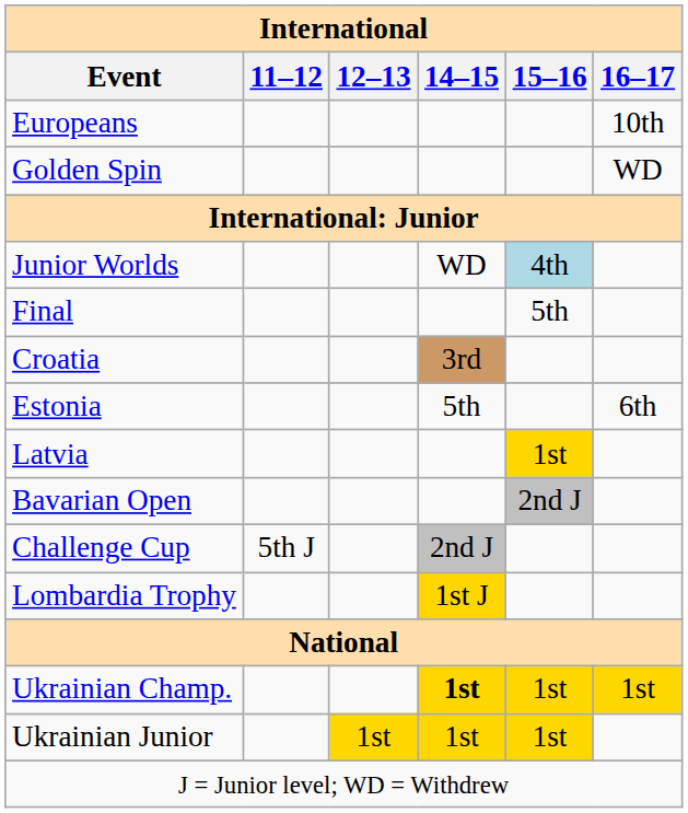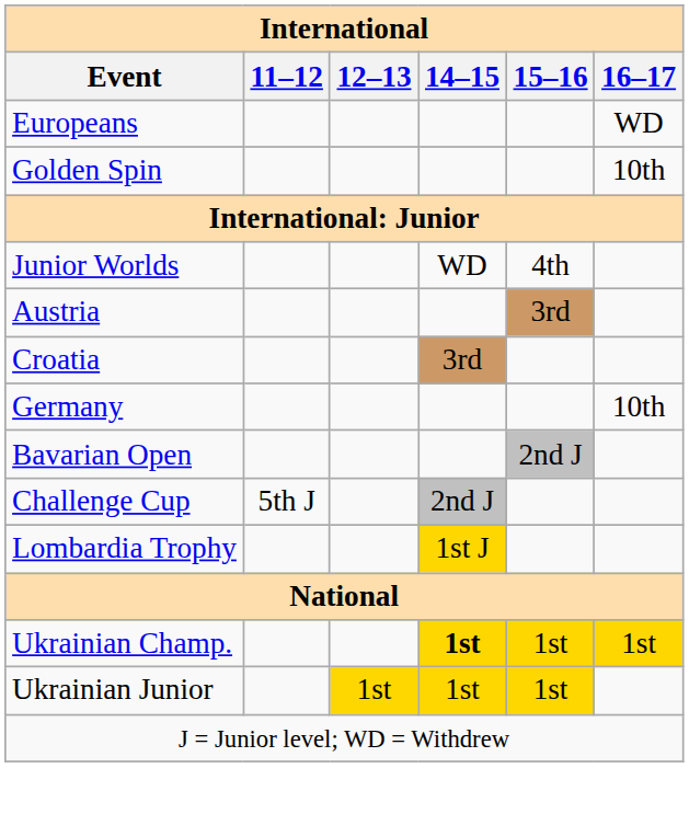 <table class="wikitable" style="text-align:center">
 <tr>
 <th style="background-color: #ffdead; " colspan=6 align=center>International</th>
 </tr>
 <tr>
 <th>Event</th>
 <th><a href='#'>11–12</a></th>
 <th><a href='#'>12–13</a></th>
 <th><a href='#'>14–15</a></th>
 <th><a href='#'>15–16</a></th>
 <th><a href='#'>16–17</a></th>
 </tr>
 <tr>
 <td align=left><a href='#'>Europeans</a></td>
 <td></td>
 <td></td>
 <td></td>
 <td></td>
-<td>10th</td>
+<td>WD</td>
 </tr>
 <tr>
 <td align=left> <a href='#'>Golden Spin</a></td>
 <td></td>
 <td></td>
 <td></td>
 <td></td>
-<td>WD</td>
+<td>10th</td>
 </tr>
 <tr>
 <th style="background-color: #ffdead; " colspan=6 align=center>International: Junior</th>
 </tr>
 <tr>
 <td align=left><a href='#'>Junior Worlds</a></td>
 <td></td>
 <td></td>
 <td>WD</td>
-<td style="background: lightblue;">4th</td>
+<td>4th</td>
 <td></td>
 </tr>
 <tr>
-<td align=left> <a href='#'>Final</a></td>
+<td align=left> <a href='#'>Austria</a></td>
 <td></td>
 <td></td>
 <td></td>
-<td>5th</td>
+<td bgcolor=cc9966>3rd</td>
 <td></td>
 </tr>
 <tr>
 <td align=left> <a href='#'>Croatia</a></td>
 <td></td>
 <td></td>
 <td bgcolor=cc9966>3rd</td>
 <td></td>
 <td></td>
 </tr>
 <tr>
-<td align=left> <a href='#'>Estonia</a></td>
-<td></td>
-<td></td>
-<td>5th</td>
-<td></td>
-<td>6th</td>
-</tr>
-<tr>
-<td align=left> <a href='#'>Latvia</a></td>
+<td align=left> <a href='#'>Germany</a></td>
 <td></td>
 <td></td>
 <td></td>
-<td bgcolor=gold>1st</td>
 <td></td>
+<td>10th</td>
 </tr>
 <tr>
 <td align=left><a href='#'>Bavarian Open</a></td>
 <td></td>
 <td></td>
 <td></td>
 <td bgcolor=silver>2nd J</td>
 <td></td>
 </tr>
 <tr>
 <td align=left><a href='#'>Challenge Cup</a></td>
 <td>5th J</td>
 <td></td>
 <td bgcolor=silver>2nd J</td>
 <td></td>
 <td></td>
 </tr>
 <tr>
 <td align=left><a href='#'>Lombardia Trophy</a></td>
 <td></td>
 <td></td>
 <td bgcolor=gold>1st J</td>
 <td></td>
 <td></td>
 </tr>
 <tr>
 <th style="background-color: #ffdead; " colspan=6 align=center>National</th>
 </tr>
 <tr>
 <td align=left><a href='#'>Ukrainian Champ.</a></td>
 <td></td>
 <td></td>
 <td bgcolor=gold><strong>1st</strong></td>
 <td bgcolor=gold>1st</td>
 <td bgcolor=gold>1st</td>
 </tr>
 <tr>
 <td align=left>Ukrainian Junior</td>
 <td></td>
 <td bgcolor=gold>1st</td>
 <td bgcolor=gold>1st</td>
 <td bgcolor=gold>1st</td>
 <td></td>
 </tr>
 <tr>
 <td colspan=6 align=center><small> J = Junior level; WD = Withdrew </small></td>
 </tr>
 </table>
